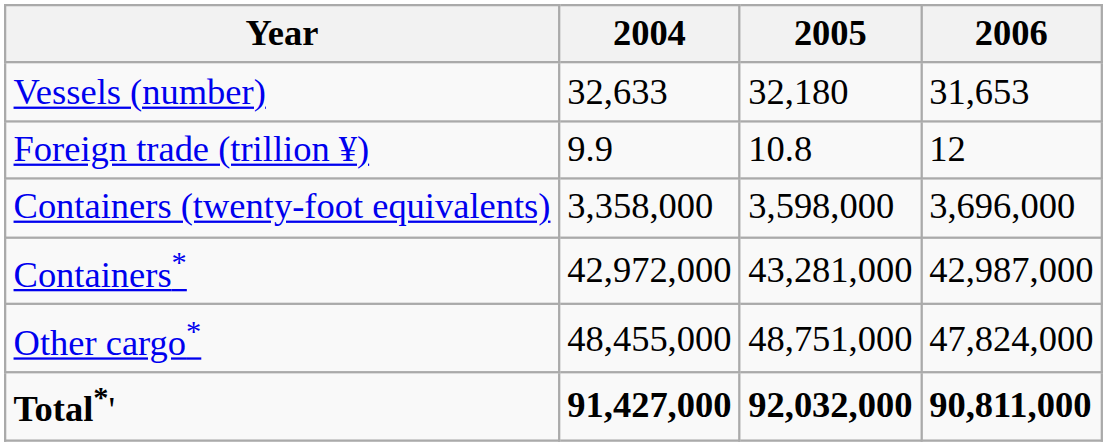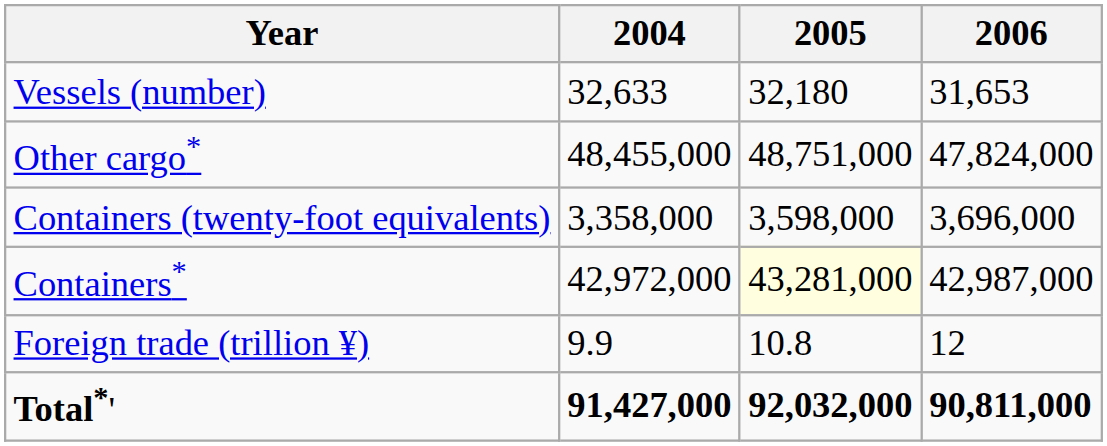 <table class="wikitable" border="3">
 <tr>
 <th>Year</th>
 <th>2004</th>
 <th>2005</th>
 <th>2006</th>
 </tr>
 <tr ---->
 <td><a href='#'>Vessels (number)</a></td>
 <td>32,633</td>
 <td>32,180</td>
 <td>31,653</td>
 </tr>
 <tr ---->
-<td><a href='#'>Foreign trade (trillion ¥)</a></td>
-<td>9.9</td>
-<td>10.8</td>
-<td>12</td>
+<td><a href='#'>Other cargo<sup>*</sup></a></td>
+<td>48,455,000</td>
+<td>48,751,000</td>
+<td>47,824,000</td>
 </tr>
 <tr ---->
 <td><a href='#'>Containers (twenty-foot equivalents)</a></td>
 <td>3,358,000</td>
 <td>3,598,000</td>
 <td>3,696,000</td>
 </tr>
 <tr ---->
 <td><a href='#'>Containers<sup>*</sup></a></td>
 <td>42,972,000</td>
-<td>43,281,000</td>
+<td style="background: lightyellow;">43,281,000</td>
 <td>42,987,000</td>
 </tr>
 <tr ---->
-<td><a href='#'>Other cargo<sup>*</sup></a></td>
-<td>48,455,000</td>
-<td>48,751,000</td>
-<td>47,824,000</td>
+<td><a href='#'>Foreign trade (trillion ¥)</a></td>
+<td>9.9</td>
+<td>10.8</td>
+<td>12</td>
 </tr>
 <tr ---->
 <td><strong>Total<sup>*</sup></strong>'</td>
 <td><strong>91,427,000</strong></td>
 <td><strong>92,032,000</strong></td>
 <td><strong>90,811,000</strong></td>
 </tr>
 </table>
